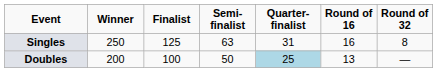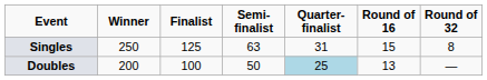 <table class="wikitable" style="font-size:90%; text-align:center">
 <tr>
 <td width="104px"><strong>Event</strong></td>
 <td width="68px"><strong>Winner</strong></td>
 <td width="68px"><strong>Finalist</strong></td>
 <td width="68px"><strong>Semi-finalist</strong></td>
 <td width="80px"><strong>Quarter-finalist</strong></td>
 <td width="68px"><strong>Round of 16</strong></td>
 <td width="68px"><strong>Round of 32</strong></td>
 </tr>
 <tr>
 <td bgcolor="#dfe2e9"><strong>Singles</strong></td>
 <td>250</td>
 <td>125</td>
 <td>63</td>
 <td>31</td>
-<td>16</td>
+<td>15</td>
 <td>8</td>
 </tr>
 <tr>
 <td bgcolor="#dfe2e9"><strong>Doubles</strong></td>
 <td>200</td>
 <td>100</td>
 <td>50</td>
 <td style="background: lightblue;">25</td>
 <td>13</td>
 <td>—</td>
 </tr>
 </table>
